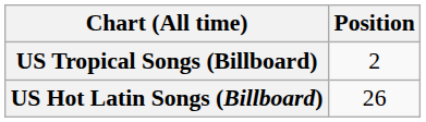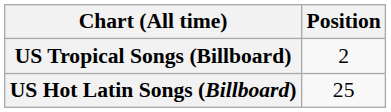 <table class="wikitable plainrowheaders " style="text-align:center;">
 <tr>
 <th scope="col">Chart (All time)</th>
 <th scope="col">Position</th>
 </tr>
 <tr>
 <th scope="row">US Tropical Songs (Billboard)</th>
 <td>2</td>
 </tr>
 <tr>
 <th scope="row">US Hot Latin Songs (<em>Billboard</em>)</th>
-<td>26</td>
+<td>25</td>
 </tr>
 </table>
